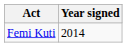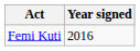 <table class="wikitable">
 <tr style="background:#ccc;">
 <th>Act</th>
 <th>Year signed</th>
 </tr>
 <tr>
 <td><a href='#'>Femi Kuti</a></td>
-<td>2014</td>
+<td>2016</td>
 </tr>
 </table>
